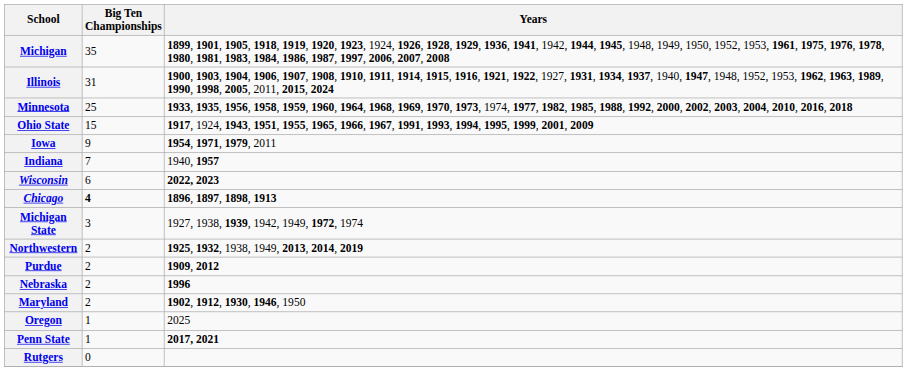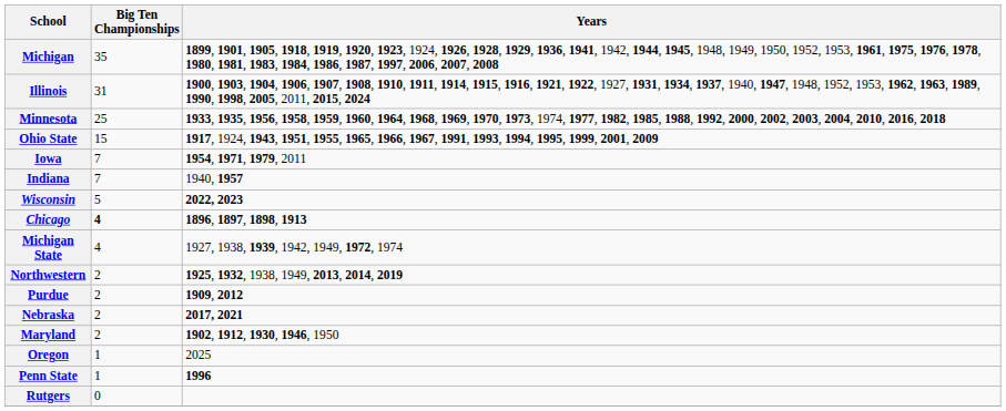 <table class="wikitable" style="text-align: left;">
 <tr>
 <th>School</th>
 <th>Big Ten<br>Championships</th>
 <th>Years</th>
 </tr>
 <tr>
 <th><a href='#'>Michigan</a></th>
 <td>35</td>
 <td><strong>1899</strong>, <strong>1901</strong>, <strong>1905</strong>, <strong>1918</strong>, <strong>1919</strong>, <strong>1920</strong>, <strong>1923</strong>, 1924, <strong>1926</strong>, <strong>1928</strong>, <strong>1929</strong>, <strong>1936</strong>, <strong>1941</strong>, 1942, <strong>1944</strong>, <strong>1945</strong>, 1948, 1949, 1950, 1952, 1953, <strong>1961</strong>, <strong>1975</strong>, <strong>1976</strong>, <strong>1978</strong>, <strong>1980</strong>, <strong>1981</strong>, <strong>1983</strong>, <strong>1984</strong>, <strong>1986</strong>, <strong>1987</strong>, <strong>1997</strong>, <strong>2006</strong>, <strong>2007</strong>, <strong>2008</strong></td>
 </tr>
 <tr>
 <th><a href='#'>Illinois</a></th>
 <td>31</td>
 <td><strong>1900</strong>, <strong>1903</strong>, <strong>1904</strong>, <strong>1906</strong>, <strong>1907</strong>, <strong>1908</strong>, <strong>1910</strong>, <strong>1911</strong>, <strong>1914</strong>, <strong>1915</strong>, <strong>1916</strong>, <strong>1921</strong>, <strong>1922</strong>, 1927, <strong>1931</strong>, <strong>1934</strong>, <strong>1937</strong>, 1940, <strong>1947</strong>, 1948, 1952, 1953, <strong>1962</strong>, <strong>1963</strong>, <strong>1989</strong>, <strong>1990</strong>, <strong>1998</strong>, <strong>2005</strong>, 2011, <strong>2015</strong>, <strong>2024</strong></td>
 </tr>
 <tr>
 <th><a href='#'>Minnesota</a></th>
 <td>25</td>
 <td><strong>1933</strong>, <strong>1935</strong>, <strong>1956</strong>, <strong>1958</strong>, <strong>1959</strong>, <strong>1960</strong>, <strong>1964</strong>, <strong>1968</strong>, <strong>1969</strong>, <strong>1970</strong>, <strong>1973</strong>, 1974, <strong>1977</strong>, <strong>1982</strong>, <strong>1985</strong>, <strong>1988</strong>, <strong>1992</strong>, <strong>2000</strong>, <strong>2002</strong>, <strong>2003</strong>, <strong>2004</strong>, <strong>2010</strong>, <strong>2016</strong>, <strong>2018</strong></td>
 </tr>
 <tr>
 <th><a href='#'>Ohio State</a></th>
 <td>15</td>
 <td><strong>1917</strong>, 1924, <strong>1943</strong>, <strong>1951</strong>, <strong>1955</strong>, <strong>1965</strong>, <strong>1966</strong>, <strong>1967</strong>, <strong>1991</strong>, <strong>1993</strong>, <strong>1994</strong>, <strong>1995</strong>, <strong>1999</strong>, <strong>2001</strong>, <strong>2009</strong></td>
 </tr>
 <tr>
 <th><a href='#'>Iowa</a></th>
-<td>9</td>
+<td>7</td>
 <td><strong>1954</strong>, <strong>1971</strong>, <strong>1979</strong>, 2011</td>
 </tr>
 <tr>
 <th><a href='#'>Indiana</a></th>
 <td>7</td>
 <td>1940, <strong>1957</strong></td>
 </tr>
 <tr>
 <th><em><a href='#'>Wisconsin</a></em></th>
-<td>6</td>
+<td>5</td>
 <td><strong>2022, 2023</strong></td>
 </tr>
 <tr>
 <th><em><a href='#'>Chicago</a></em></th>
 <td><strong>4</strong></td>
 <td><strong>1896</strong>, <strong>1897</strong>, <strong>1898</strong>, <strong>1913</strong></td>
 </tr>
 <tr>
 <th><a href='#'>Michigan State</a></th>
-<td>3</td>
+<td>4</td>
 <td>1927, 1938, <strong>1939</strong>, 1942, 1949, <strong>1972</strong>, 1974</td>
 </tr>
 <tr>
 <th><a href='#'>Northwestern</a></th>
 <td>2</td>
 <td><strong>1925</strong>, <strong>1932</strong>, 1938, 1949, <strong>2013</strong>, <strong>2014</strong>, <strong>2019</strong></td>
 </tr>
 <tr>
 <th><a href='#'>Purdue</a></th>
 <td>2</td>
 <td><strong>1909</strong>, <strong>2012</strong></td>
 </tr>
 <tr>
 <th><a href='#'>Nebraska</a></th>
 <td>2</td>
-<td><strong>1996</strong></td>
+<td><strong>2017, 2021</strong></td>
 </tr>
 <tr>
 <th><a href='#'>Maryland</a></th>
 <td>2</td>
 <td><strong>1902</strong>, <strong>1912</strong>, <strong>1930</strong>, <strong>1946</strong>, 1950</td>
 </tr>
 <tr>
 <th><a href='#'>Oregon</a></th>
 <td>1</td>
 <td>2025</td>
 </tr>
 <tr>
 <th><a href='#'>Penn State</a></th>
 <td>1</td>
-<td><strong>2017, 2021</strong></td>
+<td><strong>1996</strong></td>
 </tr>
 <tr>
 <th><a href='#'>Rutgers</a></th>
 <td>0</td>
 <td></td>
 </tr>
 <tr>
 </tr>
 </table>
